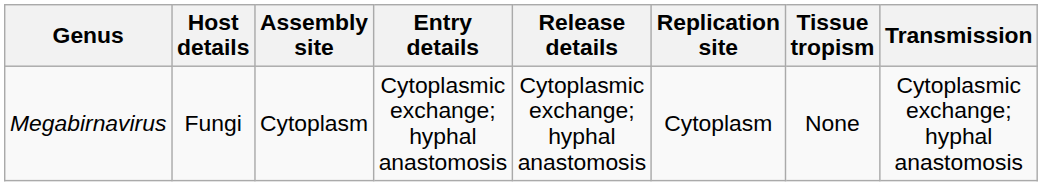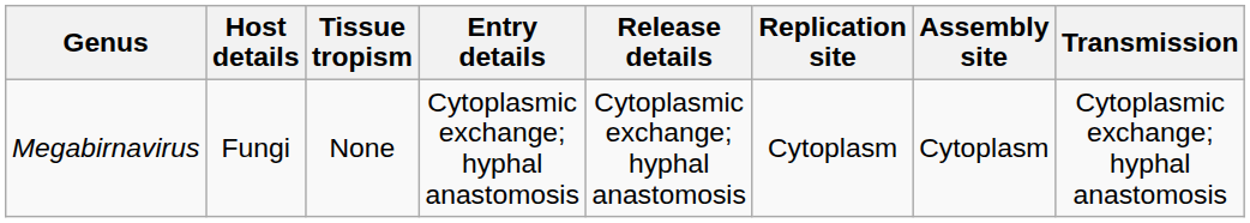 <table class="wikitable sortable" style="text-align:center">
 <tr>
 <th>Genus</th>
 <th>Host details</th>
-<th>Assembly site</th>
+<th>Tissue tropism</th>
 <th>Entry details</th>
 <th>Release details</th>
 <th>Replication site</th>
-<th>Tissue tropism</th>
+<th>Assembly site</th>
 <th>Transmission</th>
 </tr>
 <tr>
 <td><em>Megabirnavirus</em></td>
 <td>Fungi</td>
-<td>Cytoplasm</td>
+<td>None</td>
 <td>Cytoplasmic exchange; hyphal anastomosis</td>
 <td>Cytoplasmic exchange; hyphal anastomosis</td>
 <td>Cytoplasm</td>
-<td>None</td>
+<td>Cytoplasm</td>
 <td>Cytoplasmic exchange; hyphal anastomosis</td>
 </tr>
 </table>
